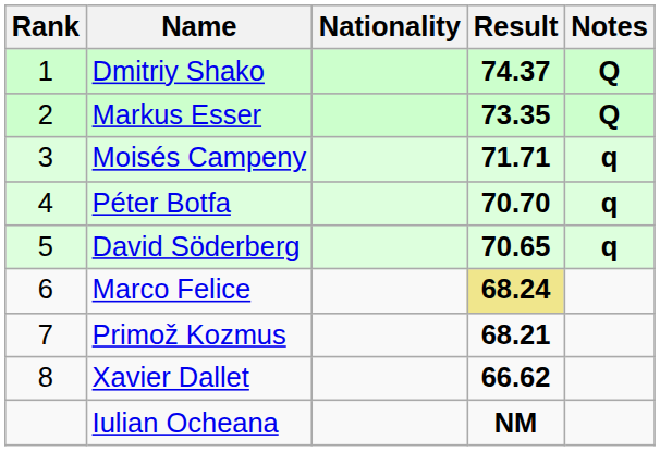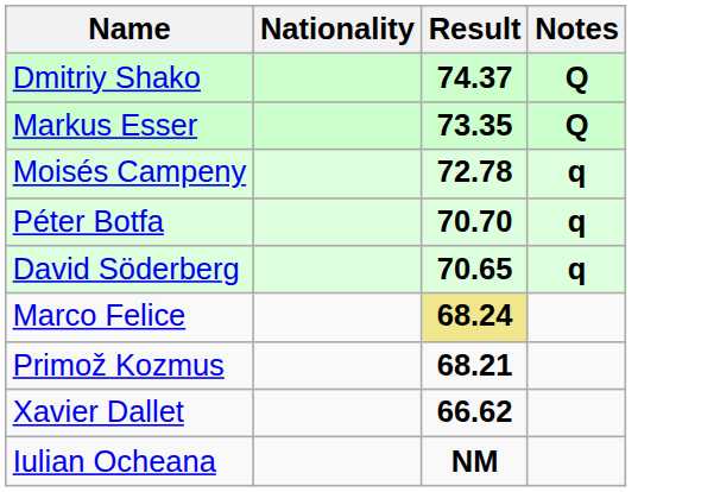 <table class="wikitable sortable" style="text-align:center">
 <tr>
-<th>Rank</th>
 <th>Name</th>
 <th>Nationality</th>
 <th>Result</th>
 <th>Notes</th>
 </tr>
 <tr bgcolor=ccffcc>
-<td>1</td>
 <td align=left><a href='#'>Dmitriy Shako</a></td>
 <td align=left></td>
 <td><strong>74.37</strong></td>
 <td><strong>Q</strong></td>
 </tr>
 <tr bgcolor=ccffcc>
-<td>2</td>
 <td align=left><a href='#'>Markus Esser</a></td>
 <td align=left></td>
 <td><strong>73.35</strong></td>
 <td><strong>Q</strong></td>
 </tr>
 <tr bgcolor=ddffdd>
-<td>3</td>
 <td align=left><a href='#'>Moisés Campeny</a></td>
 <td align=left></td>
-<td><strong>71.71</strong></td>
+<td><strong>72.78</strong></td>
 <td><strong>q</strong></td>
 </tr>
 <tr bgcolor=ddffdd>
-<td>4</td>
 <td align=left><a href='#'>Péter Botfa</a></td>
 <td align=left></td>
 <td><strong>70.70</strong></td>
 <td><strong>q</strong></td>
 </tr>
 <tr bgcolor=ddffdd>
-<td>5</td>
 <td align=left><a href='#'>David Söderberg</a></td>
 <td align=left></td>
 <td><strong>70.65</strong></td>
 <td><strong>q</strong></td>
 </tr>
 <tr>
-<td>6</td>
 <td align=left><a href='#'>Marco Felice</a></td>
 <td align=left></td>
 <td style="background: khaki;"><strong>68.24</strong></td>
 <td></td>
 </tr>
 <tr>
-<td>7</td>
 <td align=left><a href='#'>Primož Kozmus</a></td>
 <td align=left></td>
 <td><strong>68.21</strong></td>
 <td></td>
 </tr>
 <tr>
-<td>8</td>
 <td align=left><a href='#'>Xavier Dallet</a></td>
 <td align=left></td>
 <td><strong>66.62</strong></td>
 <td></td>
 </tr>
 <tr>
-<td></td>
 <td align=left><a href='#'>Iulian Ocheana</a></td>
 <td align=left></td>
 <td><strong>NM</strong></td>
 <td></td>
 </tr>
 </table>
